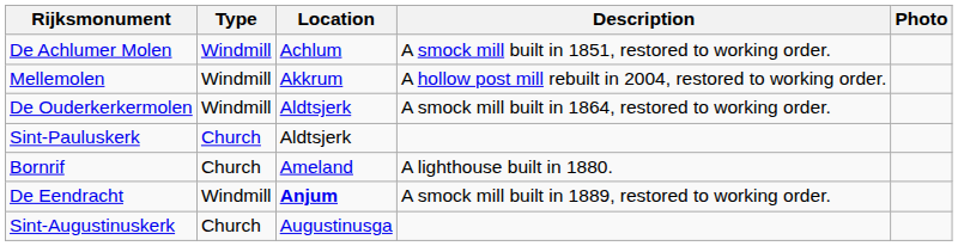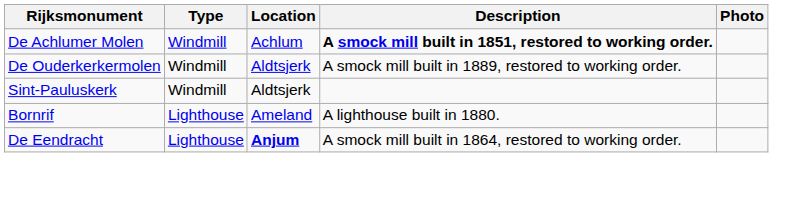 <table class="wikitable">
 <tr>
 <th>Rijksmonument</th>
 <th>Type</th>
 <th>Location</th>
 <th>Description</th>
 <th>Photo</th>
 </tr>
 <tr>
 <td><a href='#'>De Achlumer Molen</a><br></td>
 <td><a href='#'>Windmill</a></td>
 <td><a href='#'>Achlum</a></td>
-<td>A <a href='#'>smock mill</a> built in 1851, restored to working order.</td>
-<td></td>
-</tr>
-<tr>
-<td><a href='#'>Mellemolen</a><br></td>
-<td>Windmill</td>
-<td><a href='#'>Akkrum</a></td>
-<td>A <a href='#'>hollow post mill</a> rebuilt in 2004, restored to working order.</td>
+<td><strong>A <a href='#'>smock mill</a> built in 1851, restored to working order.</strong></td>
 <td></td>
 </tr>
 <tr>
 <td><a href='#'>De Ouderkerkermolen</a><br></td>
 <td>Windmill</td>
 <td><a href='#'>Aldtsjerk</a></td>
-<td>A smock mill built in 1864, restored to working order.</td>
+<td>A smock mill built in 1889, restored to working order.</td>
 <td></td>
 </tr>
 <tr>
 <td><a href='#'>Sint-Pauluskerk</a><br></td>
-<td><a href='#'>Church</a></td>
+<td>Windmill</td>
 <td>Aldtsjerk</td>
 <td></td>
 <td></td>
 </tr>
 <tr>
 <td><a href='#'>Bornrif</a><br></td>
-<td>Church</td>
+<td><a href='#'>Lighthouse</a></td>
 <td><a href='#'>Ameland</a></td>
 <td>A lighthouse built in 1880.</td>
 <td></td>
 </tr>
 <tr>
 <td><a href='#'>De Eendracht</a><br></td>
-<td>Windmill</td>
+<td><a href='#'>Lighthouse</a></td>
 <td><strong><a href='#'>Anjum</a></strong></td>
-<td>A smock mill built in 1889, restored to working order.</td>
-<td></td>
-</tr>
-<tr>
-<td><a href='#'>Sint-Augustinuskerk</a><br></td>
-<td>Church</td>
-<td><a href='#'>Augustinusga</a></td>
-<td></td>
+<td>A smock mill built in 1864, restored to working order.</td>
 <td></td>
 </tr>
 </table>
